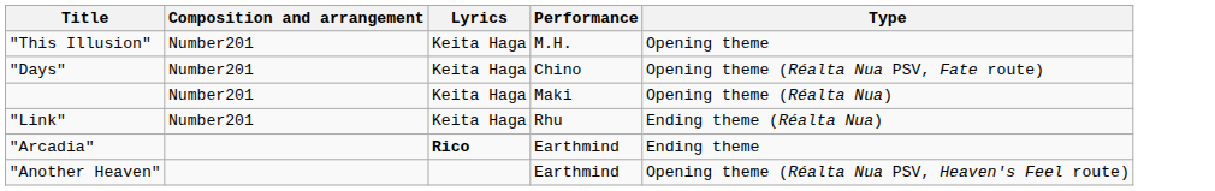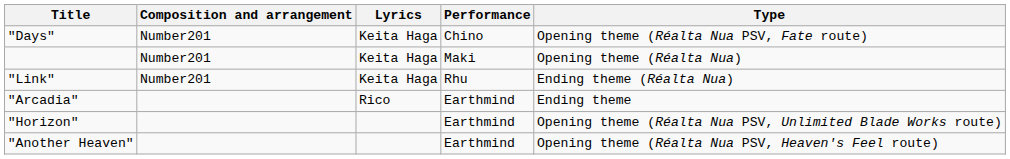 <table class="wikitable" style="width: auto;">
 <tr>
 <th>Title</th>
 <th>Composition and arrangement</th>
 <th>Lyrics</th>
 <th>Performance</th>
 <th>Type</th>
-</tr>
-<tr>
-<td>"This Illusion"</td>
-<td>Number201</td>
-<td>Keita Haga</td>
-<td>M.H.</td>
-<td>Opening theme</td>
 </tr>
 <tr>
 <td>"Days"</td>
 <td>Number201</td>
 <td>Keita Haga</td>
 <td>Chino</td>
 <td>Opening theme (<em>Réalta Nua</em> PSV, <em>Fate</em> route)</td>
 </tr>
 <tr>
 <td></td>
 <td>Number201</td>
 <td>Keita Haga</td>
 <td>Maki</td>
 <td>Opening theme (<em>Réalta Nua</em>)</td>
 </tr>
 <tr>
 <td>"Link"</td>
 <td>Number201</td>
 <td>Keita Haga</td>
 <td>Rhu</td>
 <td>Ending theme (<em>Réalta Nua</em>)</td>
 </tr>
 <tr>
 <td>"Arcadia"</td>
 <td></td>
-<td><strong>Rico</strong></td>
+<td>Rico</td>
 <td>Earthmind</td>
 <td>Ending theme</td>
+</tr>
+<tr>
+<td>"Horizon"</td>
+<td></td>
+<td></td>
+<td>Earthmind</td>
+<td>Opening theme (<em>Réalta Nua</em> PSV, <em>Unlimited Blade Works</em> route)</td>
 </tr>
 <tr>
 <td>"Another Heaven"</td>
 <td></td>
 <td></td>
 <td>Earthmind</td>
 <td>Opening theme (<em>Réalta Nua</em> PSV, <em>Heaven's Feel</em> route)</td>
 </tr>
 </table>
